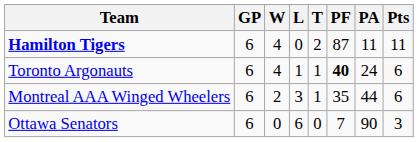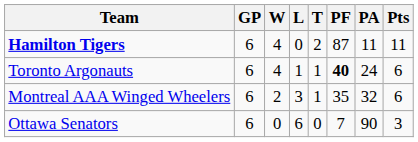 <table class="wikitable">
 <tr>
 <th>Team</th>
 <th>GP</th>
 <th>W</th>
 <th>L</th>
 <th>T</th>
 <th>PF</th>
 <th>PA</th>
 <th>Pts</th>
 </tr>
 <tr align="center">
 <td align="left"><strong><a href='#'>Hamilton Tigers</a></strong></td>
 <td>6</td>
 <td>4</td>
 <td>0</td>
 <td>2</td>
 <td>87</td>
 <td>11</td>
 <td>11</td>
 </tr>
 <tr align="center">
 <td align="left"><a href='#'>Toronto Argonauts</a></td>
 <td>6</td>
 <td>4</td>
 <td>1</td>
 <td>1</td>
 <td><strong>40</strong></td>
 <td>24</td>
 <td>6</td>
 </tr>
 <tr align="center">
 <td align="left"><a href='#'>Montreal AAA Winged Wheelers</a></td>
 <td>6</td>
 <td>2</td>
 <td>3</td>
 <td>1</td>
 <td>35</td>
-<td>44</td>
+<td>32</td>
 <td>6</td>
 </tr>
 <tr align="center">
 <td align="left"><a href='#'>Ottawa Senators</a></td>
 <td>6</td>
 <td>0</td>
 <td>6</td>
 <td>0</td>
 <td>7</td>
 <td>90</td>
 <td>3</td>
 </tr>
 </table>
